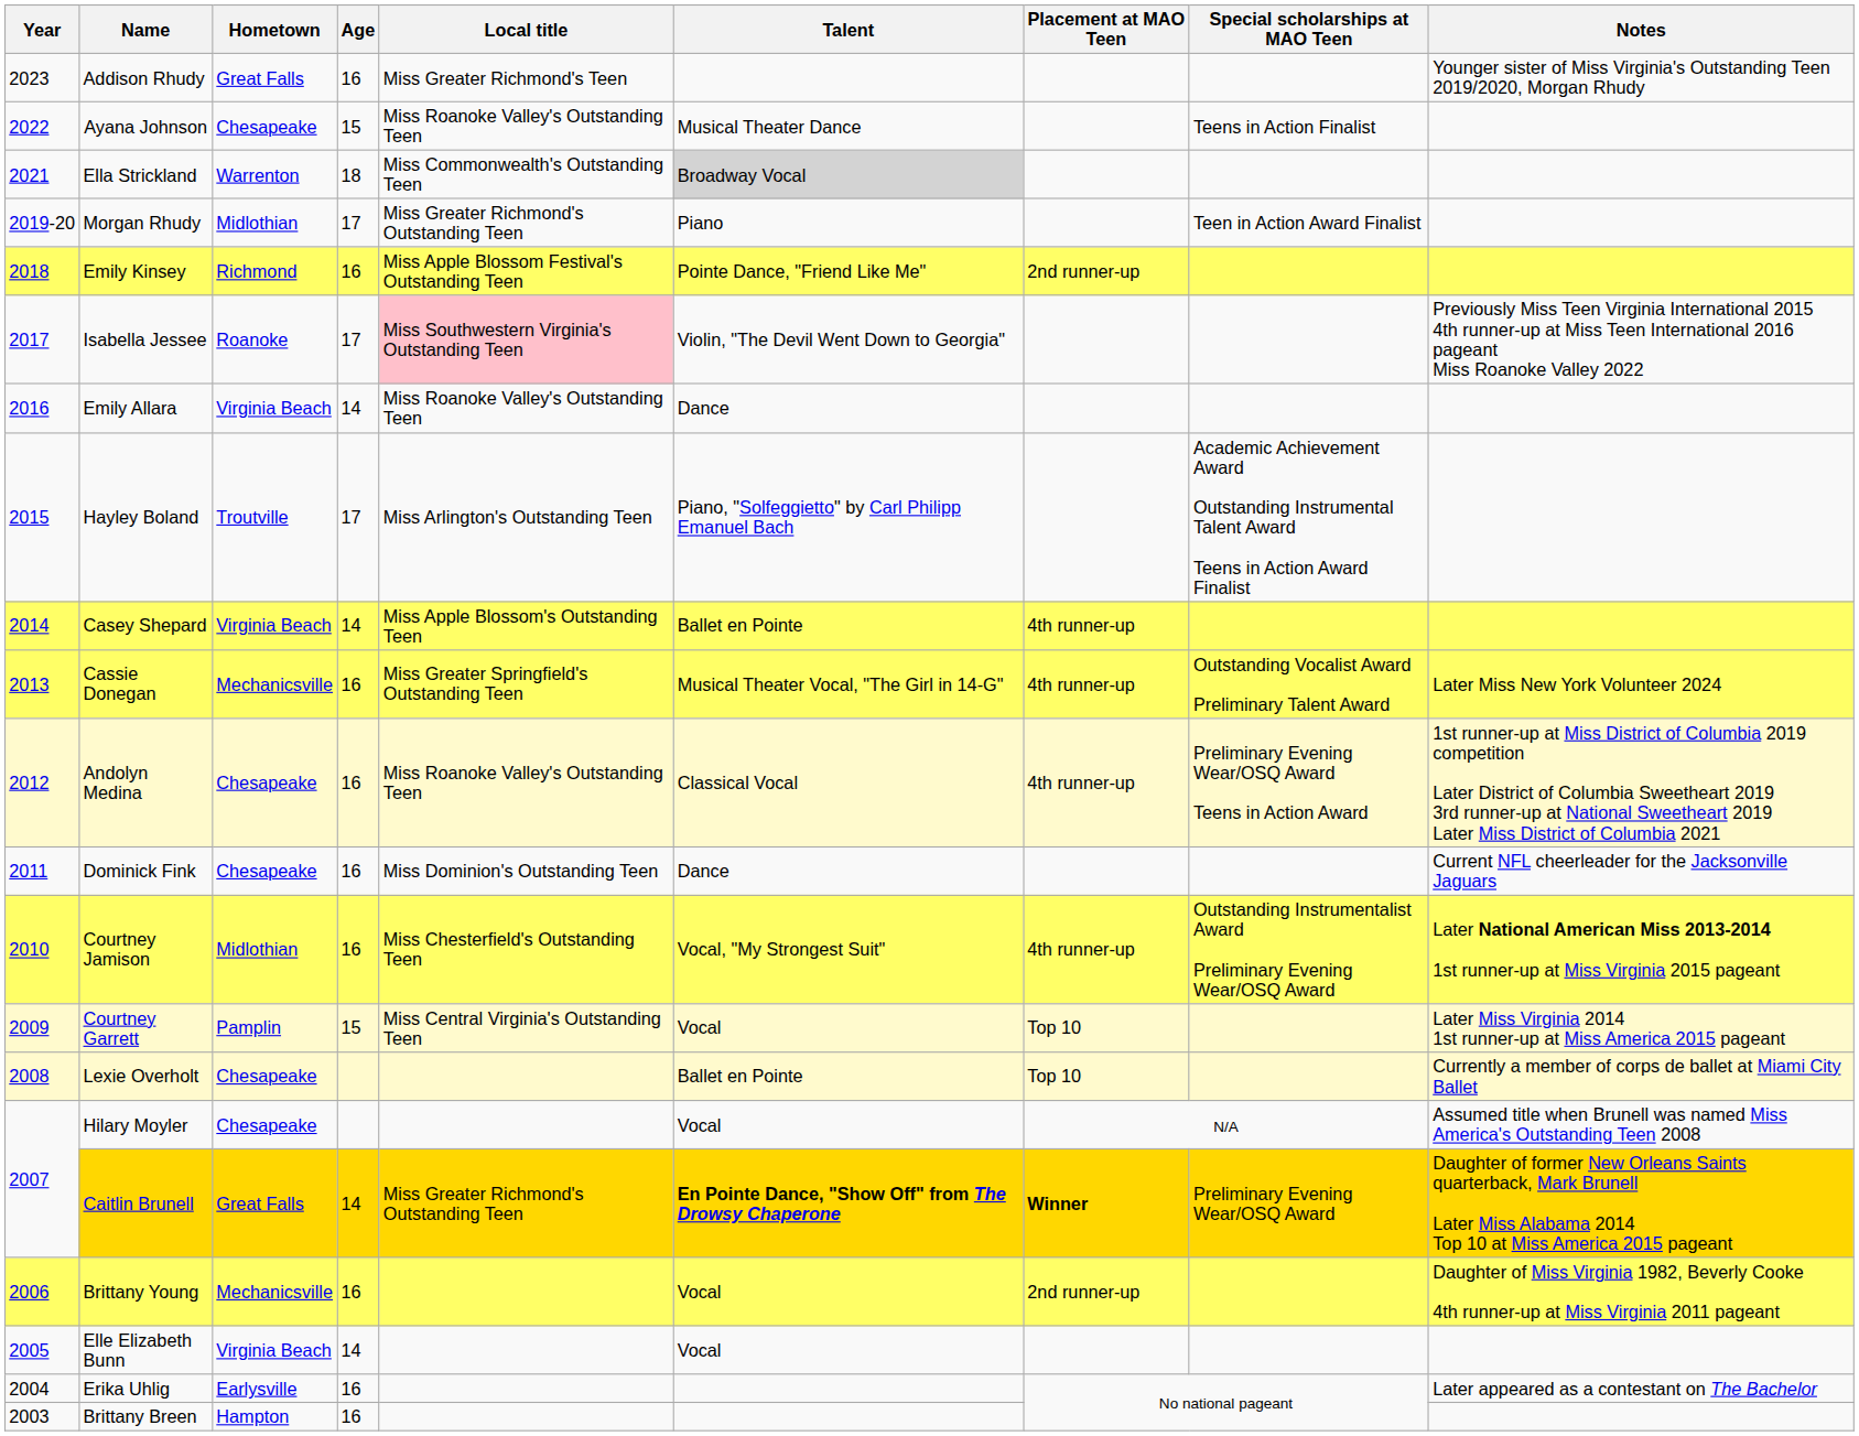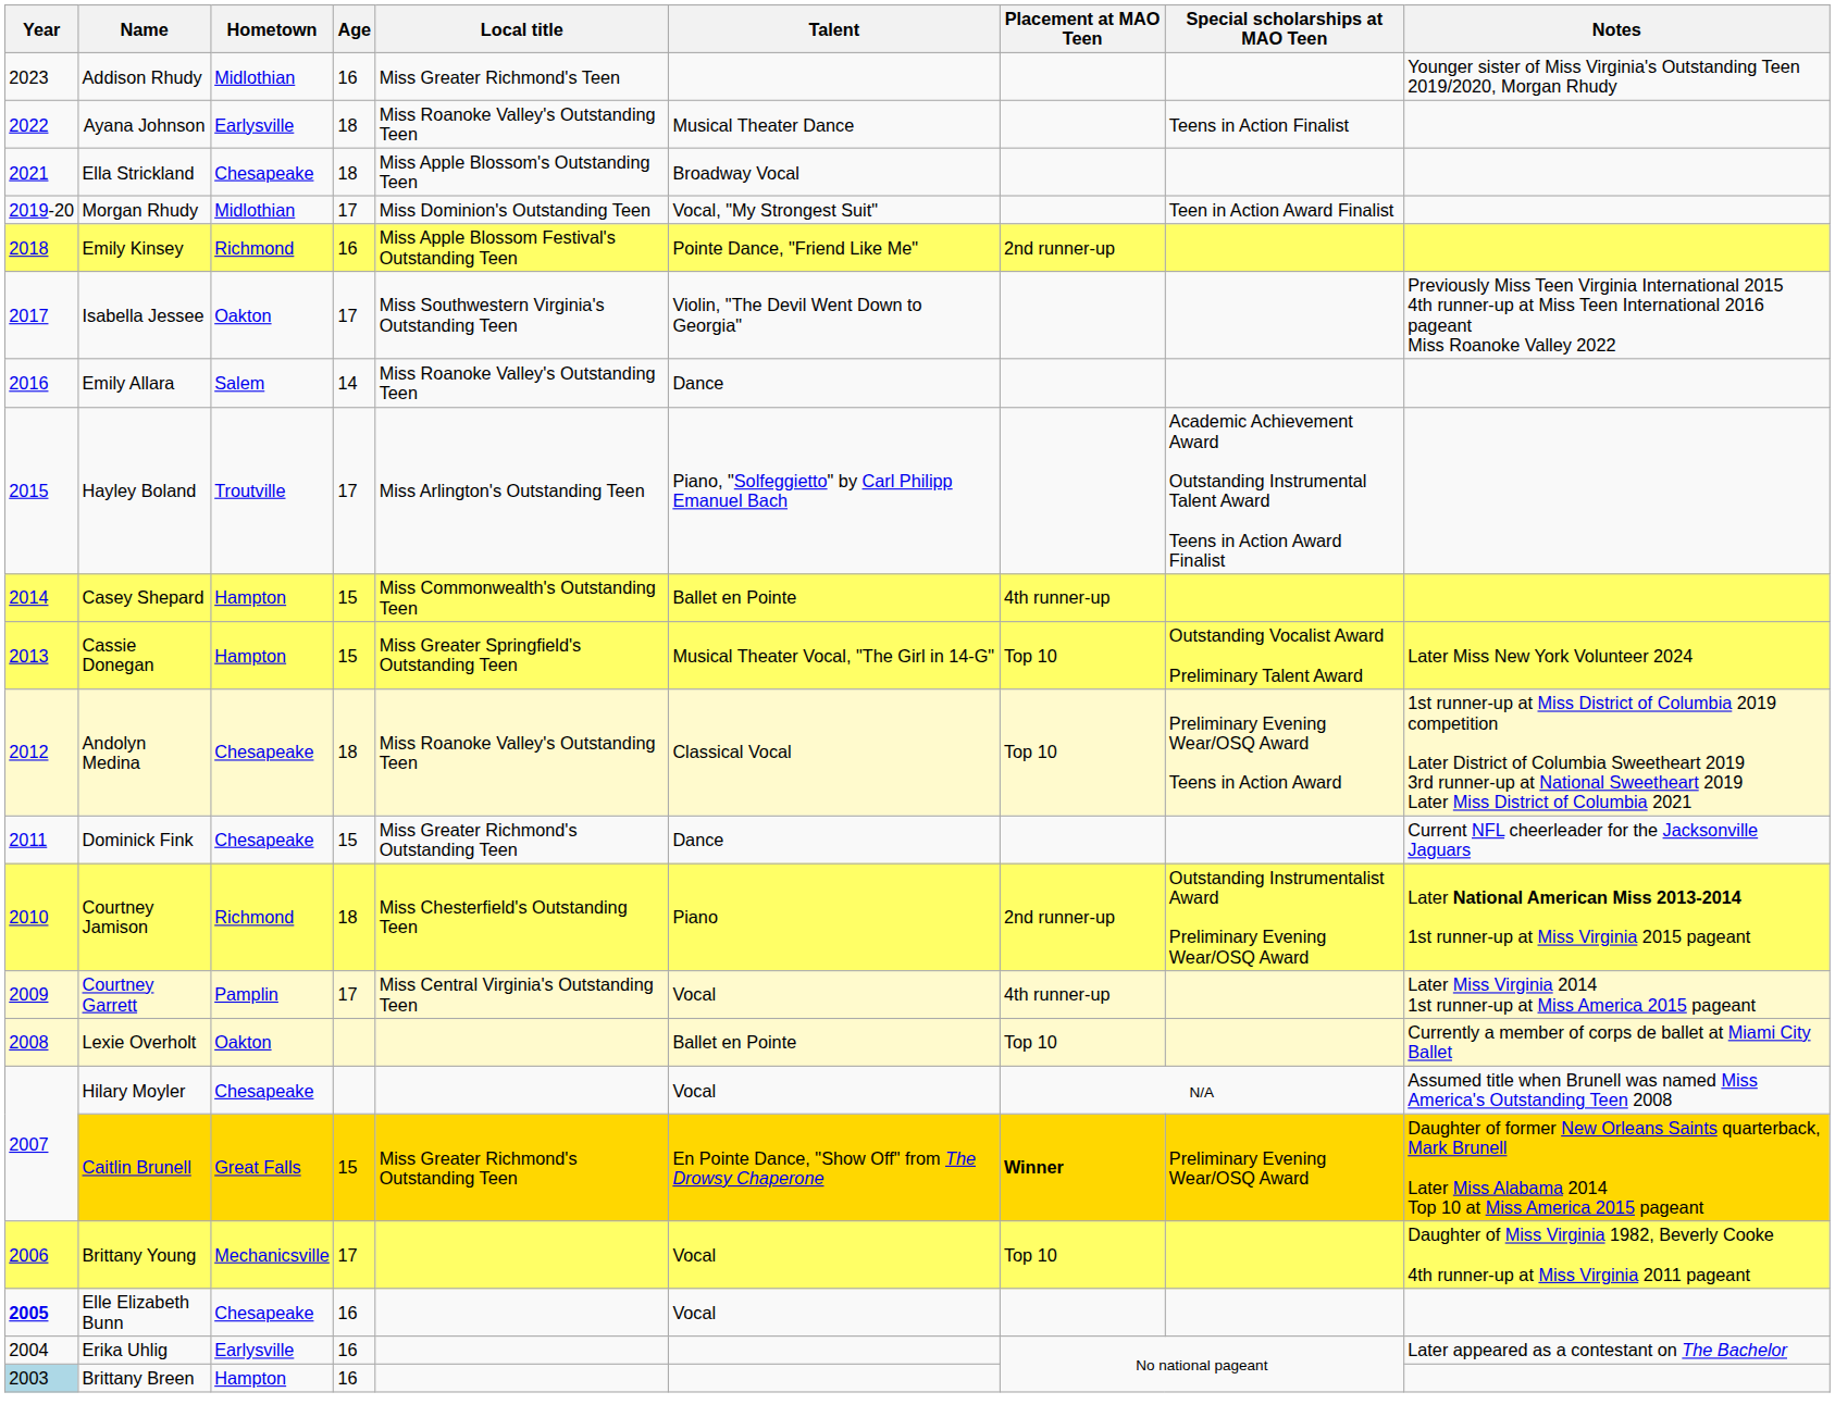 <table class="wikitable sortable"style="font-size:95%;">
 <tr>
 <th>Year</th>
 <th>Name</th>
 <th>Hometown</th>
 <th>Age</th>
 <th>Local title</th>
 <th>Talent</th>
 <th>Placement at MAO Teen</th>
 <th>Special scholarships at MAO Teen</th>
 <th>Notes</th>
 </tr>
 <tr>
 <td>2023</td>
 <td>Addison Rhudy</td>
-<td><a href='#'>Great Falls</a></td>
+<td><a href='#'>Midlothian</a></td>
 <td>16</td>
 <td>Miss Greater Richmond's Teen</td>
 <td></td>
 <td></td>
 <td></td>
 <td>Younger sister of Miss Virginia's Outstanding Teen 2019/2020, Morgan Rhudy</td>
 </tr>
 <tr>
 <td><a href='#'>2022</a></td>
 <td align="center">Ayana Johnson</td>
-<td><a href='#'>Chesapeake</a></td>
-<td>15</td>
+<td><a href='#'>Earlysville</a></td>
+<td>18</td>
 <td>Miss Roanoke Valley's Outstanding Teen</td>
 <td>Musical Theater Dance</td>
 <td></td>
 <td>Teens in Action Finalist</td>
 <td></td>
 </tr>
 <tr>
 <td><a href='#'>2021</a></td>
 <td>Ella Strickland</td>
-<td><a href='#'>Warrenton</a></td>
+<td><a href='#'>Chesapeake</a></td>
 <td>18</td>
-<td>Miss Commonwealth's Outstanding Teen</td>
-<td style="background: lightgrey;">Broadway Vocal</td>
+<td>Miss Apple Blossom's Outstanding Teen</td>
+<td>Broadway Vocal</td>
 <td></td>
 <td></td>
 <td></td>
 </tr>
 <tr>
 <td><a href='#'>2019</a>-20</td>
 <td>Morgan Rhudy</td>
 <td><a href='#'>Midlothian</a></td>
 <td>17</td>
-<td>Miss Greater Richmond's Outstanding Teen</td>
-<td>Piano</td>
+<td>Miss Dominion's Outstanding Teen</td>
+<td>Vocal, "My Strongest Suit"</td>
 <td></td>
 <td>Teen in Action Award Finalist</td>
 <td></td>
 </tr>
 <tr style="background-color:#FFFF66;">
 <td><a href='#'>2018</a></td>
 <td>Emily Kinsey</td>
 <td><a href='#'>Richmond</a></td>
 <td>16</td>
 <td>Miss Apple Blossom Festival's Outstanding Teen</td>
 <td>Pointe Dance, "Friend Like Me"</td>
 <td>2nd runner-up</td>
 <td></td>
 <td></td>
 </tr>
 <tr>
 <td><a href='#'>2017</a></td>
 <td>Isabella Jessee</td>
-<td><a href='#'>Roanoke</a></td>
+<td><a href='#'>Oakton</a></td>
 <td>17</td>
-<td style="background: pink;">Miss Southwestern Virginia's Outstanding Teen</td>
+<td>Miss Southwestern Virginia's Outstanding Teen</td>
 <td>Violin, "The Devil Went Down to Georgia"</td>
 <td></td>
 <td></td>
 <td>Previously Miss Teen Virginia International 2015<br>4th runner-up at Miss Teen International 2016 pageant<br>Miss Roanoke Valley 2022</td>
 </tr>
 <tr>
 <td><a href='#'>2016</a></td>
 <td>Emily Allara</td>
-<td><a href='#'>Virginia Beach</a></td>
+<td><a href='#'>Salem</a></td>
 <td>14</td>
 <td>Miss Roanoke Valley's Outstanding Teen</td>
 <td>Dance</td>
 <td></td>
 <td></td>
 <td></td>
 </tr>
 <tr>
 <td><a href='#'>2015</a></td>
 <td>Hayley Boland</td>
 <td><a href='#'>Troutville</a></td>
 <td>17</td>
 <td>Miss Arlington's Outstanding Teen</td>
 <td>Piano, "<a href='#'>Solfeggietto</a>" by <a href='#'>Carl Philipp Emanuel Bach</a></td>
 <td></td>
 <td>Academic Achievement Award<br><br>Outstanding Instrumental Talent Award<br><br>Teens in Action Award Finalist</td>
 <td></td>
 </tr>
 <tr style="background-color:#FFFF66;">
 <td><a href='#'>2014</a></td>
 <td>Casey Shepard</td>
-<td><a href='#'>Virginia Beach</a></td>
-<td>14</td>
-<td>Miss Apple Blossom's Outstanding Teen</td>
+<td><a href='#'>Hampton</a></td>
+<td>15</td>
+<td>Miss Commonwealth's Outstanding Teen</td>
 <td>Ballet en Pointe</td>
 <td>4th runner-up</td>
 <td></td>
 <td></td>
 </tr>
 <tr style="background-color:#FFFF66;">
 <td><a href='#'>2013</a></td>
 <td>Cassie Donegan</td>
-<td><a href='#'>Mechanicsville</a></td>
-<td>16</td>
+<td><a href='#'>Hampton</a></td>
+<td>15</td>
 <td>Miss Greater Springfield's Outstanding Teen</td>
 <td>Musical Theater Vocal, "The Girl in 14-G"</td>
-<td>4th runner-up</td>
+<td>Top 10</td>
 <td>Outstanding Vocalist Award<br><br>Preliminary Talent Award</td>
 <td>Later Miss New York Volunteer 2024</td>
 </tr>
 <tr style="background-color:#FFFACD;">
 <td><a href='#'>2012</a></td>
 <td>Andolyn Medina</td>
 <td><a href='#'>Chesapeake</a></td>
-<td>16</td>
+<td>18</td>
 <td>Miss Roanoke Valley's Outstanding Teen</td>
 <td>Classical Vocal</td>
-<td>4th runner-up</td>
+<td>Top 10</td>
 <td>Preliminary Evening Wear/OSQ Award<br><br>Teens in Action Award</td>
 <td>1st runner-up at <a href='#'>Miss District of Columbia</a> 2019 competition<br><br>Later District of Columbia Sweetheart 2019<br>3rd runner-up at <a href='#'>National Sweetheart</a> 2019<br>Later <a href='#'>Miss District of Columbia</a> 2021</td>
 </tr>
 <tr>
 <td><a href='#'>2011</a></td>
 <td>Dominick Fink</td>
 <td><a href='#'>Chesapeake</a></td>
-<td>16</td>
-<td>Miss Dominion's Outstanding Teen</td>
+<td>15</td>
+<td>Miss Greater Richmond's Outstanding Teen</td>
 <td>Dance</td>
 <td></td>
 <td></td>
 <td>Current <a href='#'>NFL</a> cheerleader for the <a href='#'>Jacksonville Jaguars</a></td>
 </tr>
 <tr style="background-color:#FFFF66;">
 <td><a href='#'>2010</a></td>
 <td>Courtney Jamison</td>
-<td><a href='#'>Midlothian</a></td>
-<td>16</td>
+<td><a href='#'>Richmond</a></td>
+<td>18</td>
 <td>Miss Chesterfield's Outstanding Teen</td>
-<td>Vocal, "My Strongest Suit"</td>
-<td>4th runner-up</td>
+<td>Piano</td>
+<td>2nd runner-up</td>
 <td>Outstanding Instrumentalist Award<br><br>Preliminary Evening Wear/OSQ Award</td>
 <td>Later <strong>National American Miss 2013-2014</strong><br><br> 1st runner-up at <a href='#'>Miss Virginia</a> 2015 pageant</td>
 </tr>
 <tr style="background-color:#FFFACD;">
 <td><a href='#'>2009</a></td>
 <td><a href='#'>Courtney Garrett</a></td>
 <td><a href='#'>Pamplin</a></td>
-<td>15</td>
+<td>17</td>
 <td>Miss Central Virginia's Outstanding Teen</td>
 <td>Vocal</td>
-<td>Top 10</td>
+<td>4th runner-up</td>
 <td></td>
 <td>Later <a href='#'>Miss Virginia</a> 2014<br>1st runner-up at <a href='#'>Miss America 2015</a> pageant</td>
 </tr>
 <tr style="background-color:#FFFACD;">
 <td><a href='#'>2008</a></td>
 <td>Lexie Overholt</td>
-<td><a href='#'>Chesapeake</a></td>
+<td><a href='#'>Oakton</a></td>
 <td></td>
 <td></td>
 <td>Ballet en Pointe</td>
 <td>Top 10</td>
 <td></td>
 <td>Currently a member of corps de ballet at <a href='#'>Miami City Ballet</a></td>
 </tr>
 <tr>
 <td rowspan=2><a href='#'>2007</a></td>
 <td>Hilary Moyler</td>
 <td><a href='#'>Chesapeake</a></td>
 <td></td>
 <td></td>
 <td>Vocal</td>
 <td colspan =2 style="text-align:center;"><small>N/A</small></td>
 <td>Assumed title when Brunell was named <a href='#'>Miss America's Outstanding Teen</a> 2008</td>
 </tr>
 <tr style="background-color:gold;">
 <td><a href='#'>Caitlin Brunell</a></td>
 <td><a href='#'>Great Falls</a></td>
-<td>14</td>
+<td>15</td>
 <td>Miss Greater Richmond's Outstanding Teen</td>
-<td><strong>En Pointe Dance, "Show Off" from <em><a href='#'>The Drowsy Chaperone</a></em></strong></td>
+<td>En Pointe Dance, "Show Off" from <em><a href='#'>The Drowsy Chaperone</a></em></td>
 <td><strong>Winner</strong></td>
 <td>Preliminary Evening Wear/OSQ Award</td>
 <td>Daughter of former <a href='#'>New Orleans Saints</a> quarterback, <a href='#'>Mark Brunell</a> <br><br>Later <a href='#'>Miss Alabama</a> 2014<br>Top 10 at <a href='#'>Miss America 2015</a> pageant</td>
 </tr>
 <tr style="background-color:#FFFF66;">
 <td><a href='#'>2006</a></td>
 <td>Brittany Young</td>
 <td><a href='#'>Mechanicsville</a></td>
-<td>16</td>
+<td>17</td>
 <td></td>
 <td>Vocal</td>
-<td>2nd runner-up</td>
+<td>Top 10</td>
 <td></td>
 <td>Daughter of <a href='#'>Miss Virginia</a> 1982, Beverly Cooke<br><br>4th runner-up at <a href='#'>Miss Virginia</a> 2011 pageant</td>
 </tr>
 <tr>
-<td><a href='#'>2005</a></td>
+<td><strong><a href='#'>2005</a></strong></td>
 <td>Elle Elizabeth Bunn</td>
-<td><a href='#'>Virginia Beach</a></td>
-<td>14</td>
+<td><a href='#'>Chesapeake</a></td>
+<td>16</td>
 <td></td>
 <td>Vocal</td>
 <td></td>
 <td></td>
 <td></td>
 </tr>
 <tr>
 <td>2004</td>
 <td>Erika Uhlig</td>
 <td><a href='#'>Earlysville</a></td>
 <td>16</td>
 <td></td>
 <td></td>
 <td rowspan =2 colspan =2 style="text-align:center;"><small>No national pageant</small></td>
 <td>Later appeared as a contestant on <em><a href='#'>The Bachelor</a></em></td>
 </tr>
 <tr>
-<td>2003</td>
+<td style="background: lightblue;">2003</td>
 <td>Brittany Breen</td>
 <td><a href='#'>Hampton</a></td>
 <td>16</td>
 <td></td>
 <td></td>
 <td></td>
 </tr>
 </table>
